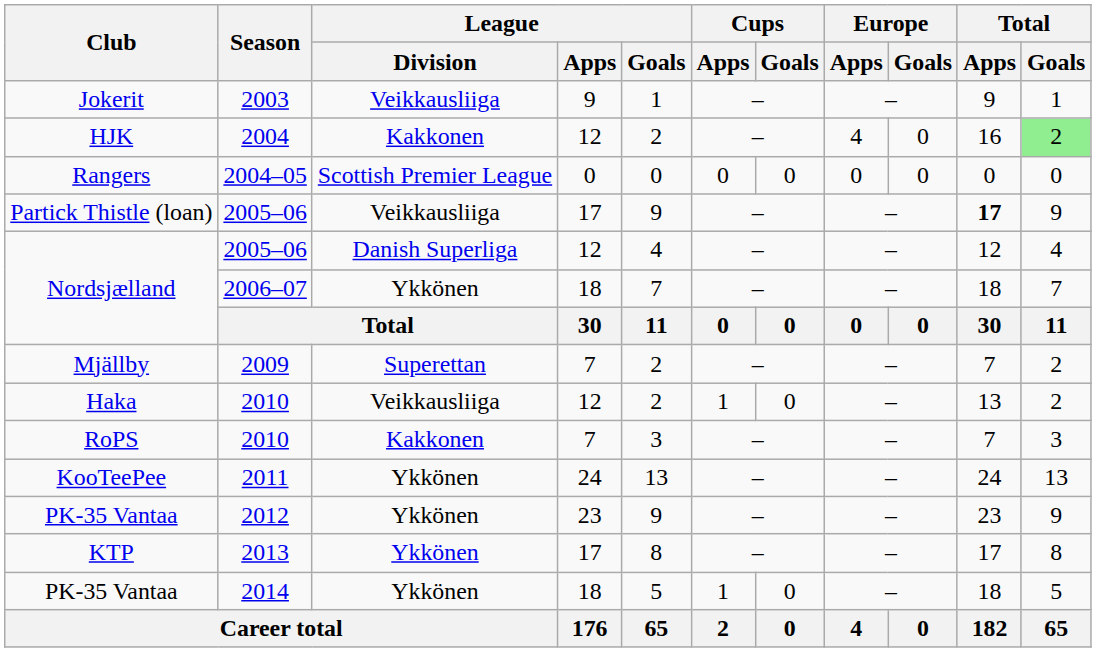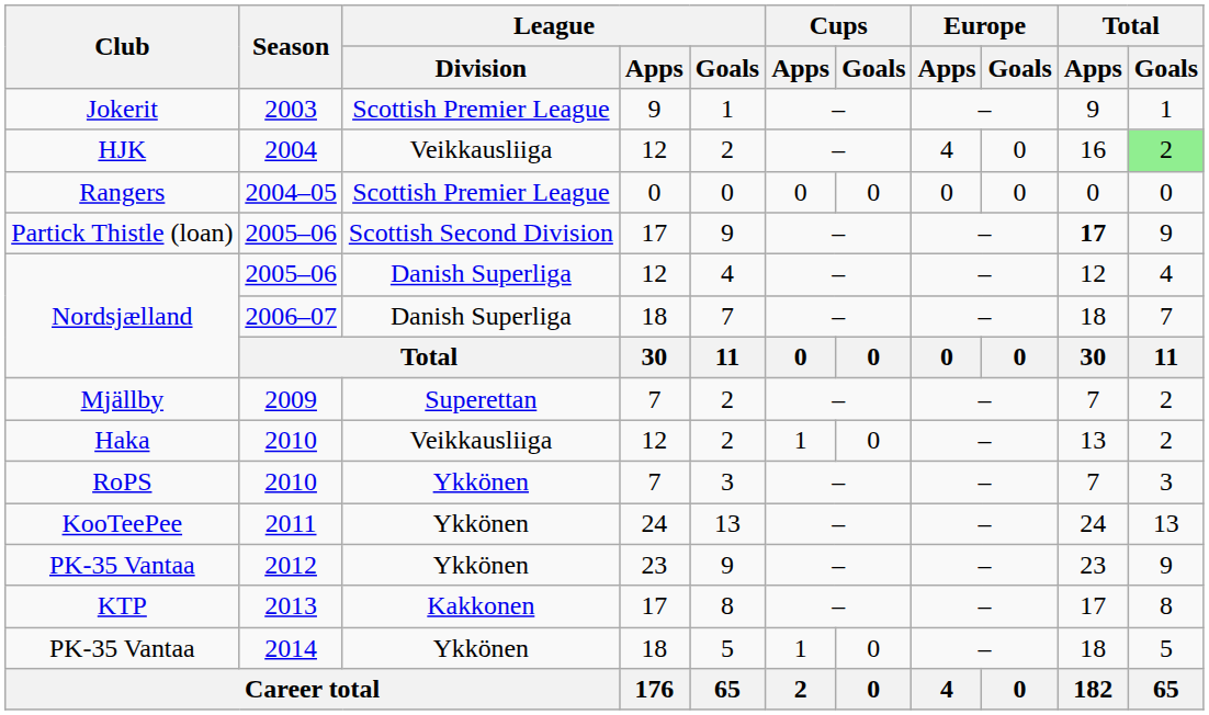 <table class="wikitable" style="text-align:center">
 <tr>
 <th rowspan="2">Club</th>
 <th rowspan="2">Season</th>
 <th colspan="3">League</th>
 <th colspan="2">Cups</th>
 <th colspan="2">Europe</th>
 <th colspan="2">Total</th>
 </tr>
 <tr>
 <th>Division</th>
 <th>Apps</th>
 <th>Goals</th>
 <th>Apps</th>
 <th>Goals</th>
 <th>Apps</th>
 <th>Goals</th>
 <th>Apps</th>
 <th>Goals</th>
 </tr>
 <tr>
 <td><a href='#'>Jokerit</a></td>
 <td><a href='#'>2003</a></td>
-<td><a href='#'>Veikkausliiga</a></td>
+<td><a href='#'>Scottish Premier League</a></td>
 <td>9</td>
 <td>1</td>
 <td colspan=2>–</td>
 <td colspan=2>–</td>
 <td>9</td>
 <td>1</td>
 </tr>
 <tr>
 <td><a href='#'>HJK</a></td>
 <td><a href='#'>2004</a></td>
-<td><a href='#'>Kakkonen</a></td>
+<td>Veikkausliiga</td>
 <td>12</td>
 <td>2</td>
 <td colspan=2>–</td>
 <td>4</td>
 <td>0</td>
 <td>16</td>
 <td style="background: lightgreen;">2</td>
 </tr>
 <tr>
 <td><a href='#'>Rangers</a></td>
 <td><a href='#'>2004–05</a></td>
 <td><a href='#'>Scottish Premier League</a></td>
 <td>0</td>
 <td>0</td>
 <td>0</td>
 <td>0</td>
 <td>0</td>
 <td>0</td>
 <td>0</td>
 <td>0</td>
 </tr>
 <tr>
 <td><a href='#'>Partick Thistle</a> (loan)</td>
 <td><a href='#'>2005–06</a></td>
-<td>Veikkausliiga</td>
+<td><a href='#'>Scottish Second Division</a></td>
 <td>17</td>
 <td>9</td>
 <td colspan=2>–</td>
 <td colspan=2>–</td>
 <td><strong>17</strong></td>
 <td>9</td>
 </tr>
 <tr>
 <td rowspan=3><a href='#'>Nordsjælland</a></td>
 <td><a href='#'>2005–06</a></td>
 <td><a href='#'>Danish Superliga</a></td>
 <td>12</td>
 <td>4</td>
 <td colspan=2>–</td>
 <td colspan=2>–</td>
 <td>12</td>
 <td>4</td>
 </tr>
 <tr>
 <td><a href='#'>2006–07</a></td>
-<td>Ykkönen</td>
+<td>Danish Superliga</td>
 <td>18</td>
 <td>7</td>
 <td colspan=2>–</td>
 <td colspan=2>–</td>
 <td>18</td>
 <td>7</td>
 </tr>
 <tr>
 <th colspan=2>Total</th>
 <th>30</th>
 <th>11</th>
 <th>0</th>
 <th>0</th>
 <th>0</th>
 <th>0</th>
 <th>30</th>
 <th>11</th>
 </tr>
 <tr>
 <td><a href='#'>Mjällby</a></td>
 <td><a href='#'>2009</a></td>
 <td><a href='#'>Superettan</a></td>
 <td>7</td>
 <td>2</td>
 <td colspan=2>–</td>
 <td colspan=2>–</td>
 <td>7</td>
 <td>2</td>
 </tr>
 <tr>
 <td><a href='#'>Haka</a></td>
 <td><a href='#'>2010</a></td>
 <td>Veikkausliiga</td>
 <td>12</td>
 <td>2</td>
 <td>1</td>
 <td>0</td>
 <td colspan=2>–</td>
 <td>13</td>
 <td>2</td>
 </tr>
 <tr>
 <td><a href='#'>RoPS</a></td>
 <td><a href='#'>2010</a></td>
-<td><a href='#'>Kakkonen</a></td>
+<td><a href='#'>Ykkönen</a></td>
 <td>7</td>
 <td>3</td>
 <td colspan=2>–</td>
 <td colspan=2>–</td>
 <td>7</td>
 <td>3</td>
 </tr>
 <tr>
 <td><a href='#'>KooTeePee</a></td>
 <td><a href='#'>2011</a></td>
 <td>Ykkönen</td>
 <td>24</td>
 <td>13</td>
 <td colspan=2>–</td>
 <td colspan=2>–</td>
 <td>24</td>
 <td>13</td>
 </tr>
 <tr>
 <td><a href='#'>PK-35 Vantaa</a></td>
 <td><a href='#'>2012</a></td>
 <td>Ykkönen</td>
 <td>23</td>
 <td>9</td>
 <td colspan=2>–</td>
 <td colspan=2>–</td>
 <td>23</td>
 <td>9</td>
 </tr>
 <tr>
 <td><a href='#'>KTP</a></td>
 <td><a href='#'>2013</a></td>
-<td><a href='#'>Ykkönen</a></td>
+<td><a href='#'>Kakkonen</a></td>
 <td>17</td>
 <td>8</td>
 <td colspan=2>–</td>
 <td colspan=2>–</td>
 <td>17</td>
 <td>8</td>
 </tr>
 <tr>
 <td>PK-35 Vantaa</td>
 <td><a href='#'>2014</a></td>
 <td>Ykkönen</td>
 <td>18</td>
 <td>5</td>
 <td>1</td>
 <td>0</td>
 <td colspan=2>–</td>
 <td>18</td>
 <td>5</td>
 </tr>
 <tr>
 <th colspan="3">Career total</th>
 <th>176</th>
 <th>65</th>
 <th>2</th>
 <th>0</th>
 <th>4</th>
 <th>0</th>
 <th>182</th>
 <th>65</th>
 </tr>
 </table>
